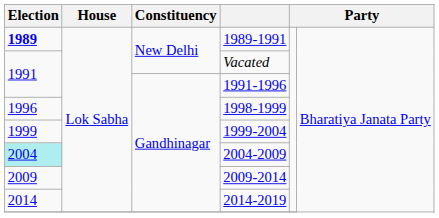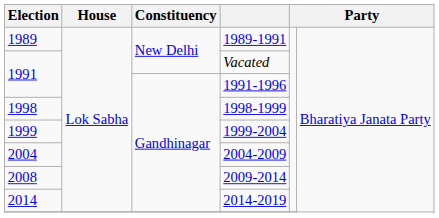 <table class="wikitable">
 <tr>
 <th>Election</th>
 <th>House</th>
 <th>Constituency</th>
 <th></th>
 <th colspan="2">Party</th>
 </tr>
 <tr>
-<td><strong><a href='#'>1989</a></strong></td>
+<td><a href='#'>1989</a></td>
 <td rowspan="8"><a href='#'>Lok Sabha</a></td>
 <td rowspan="2"><a href='#'>New Delhi</a></td>
 <td><a href='#'>1989-1991</a></td>
 <td rowspan="8" ; bgcolor=></td>
 <td rowspan="10"><a href='#'>Bharatiya Janata Party</a></td>
 </tr>
 <tr>
 <td rowspan="2"><a href='#'>1991</a></td>
 <td><em>Vacated</em></td>
 </tr>
 <tr>
 <td rowspan="6"><a href='#'>Gandhinagar</a></td>
 <td><a href='#'>1991-1996</a></td>
 </tr>
 <tr>
-<td><a href='#'>1996</a></td>
+<td><a href='#'>1998</a></td>
 <td><a href='#'>1998-1999</a></td>
 </tr>
 <tr>
 <td><a href='#'>1999</a></td>
 <td><a href='#'>1999-2004</a></td>
 </tr>
 <tr>
-<td style="background: paleturquoise;"><a href='#'>2004</a></td>
+<td><a href='#'>2004</a></td>
 <td><a href='#'>2004-2009</a></td>
 </tr>
 <tr>
-<td><a href='#'>2009</a></td>
+<td><a href='#'>2008</a></td>
 <td><a href='#'>2009-2014</a></td>
 </tr>
 <tr>
 <td><a href='#'>2014</a></td>
 <td><a href='#'>2014-2019</a></td>
 </tr>
 <tr>
 </tr>
 </table>
